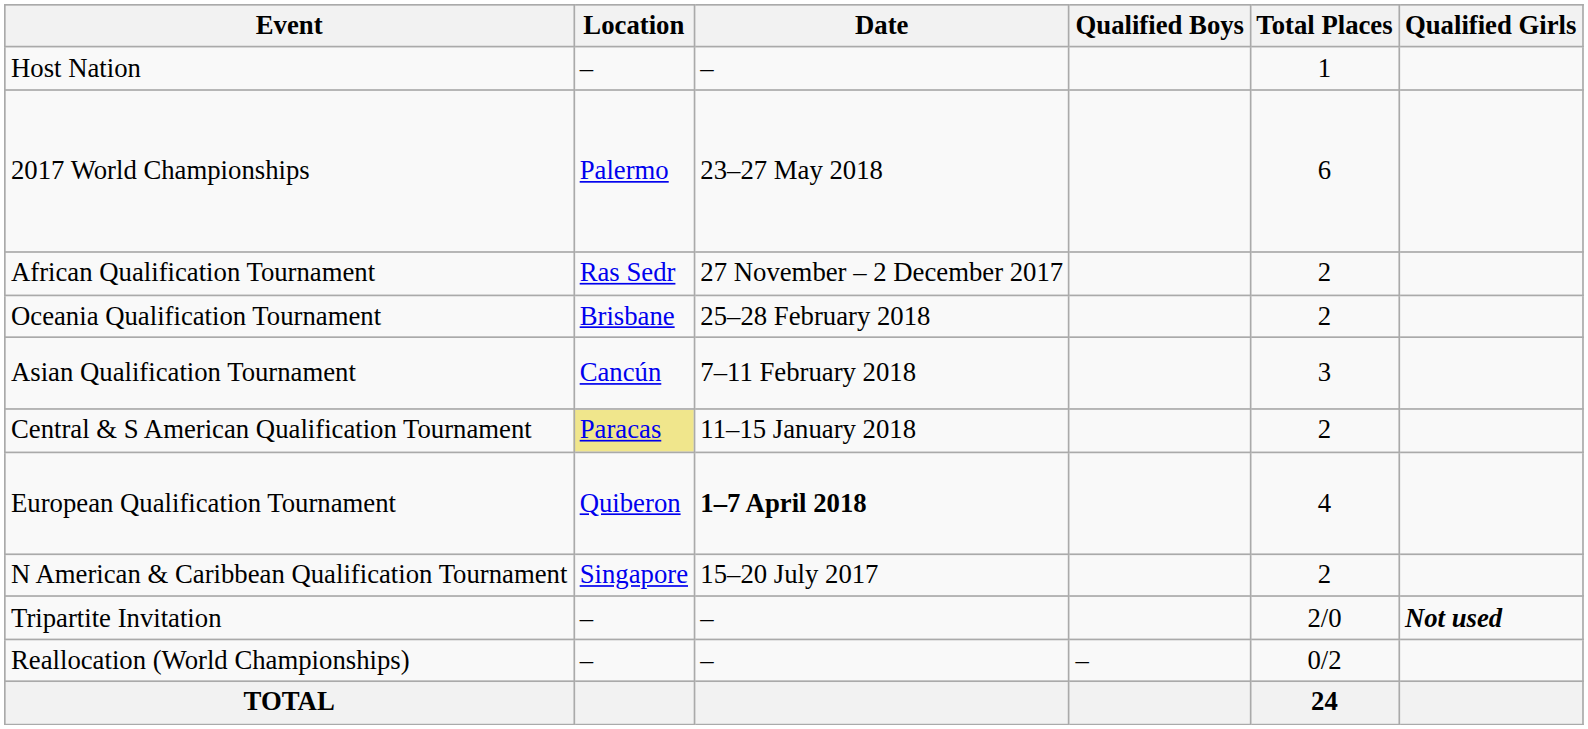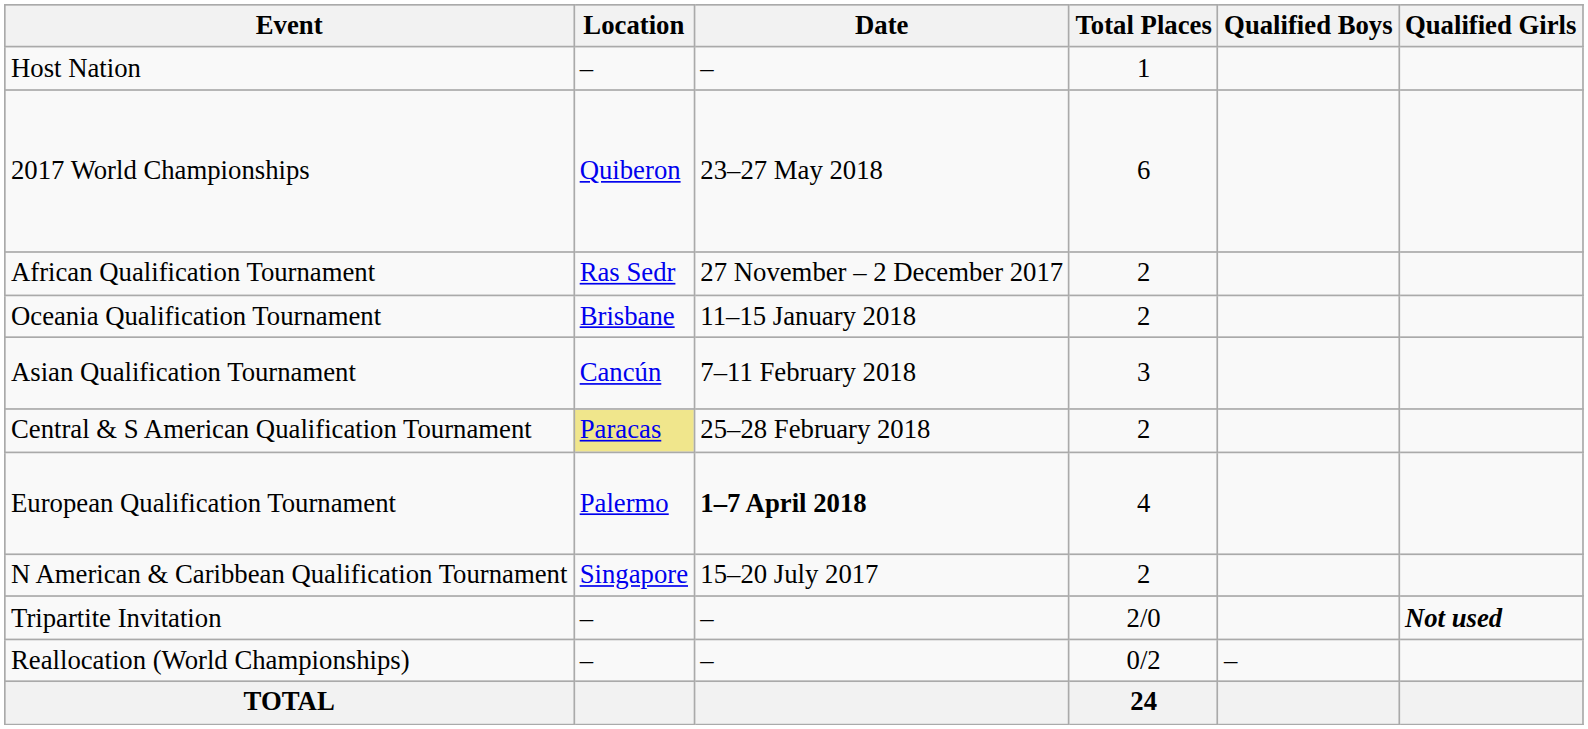 <table class="wikitable">
 <tr>
 <th>Event</th>
 <th>Location</th>
 <th>Date</th>
+<th>Total Places</th>
 <th>Qualified Boys</th>
-<th>Total Places</th>
 <th>Qualified Girls</th>
 </tr>
 <tr>
 <td>Host Nation</td>
 <td>–</td>
 <td>–</td>
+<td align="center">1</td>
 <td></td>
-<td align="center">1</td>
 <td></td>
 </tr>
 <tr>
 <td>2017 World Championships</td>
-<td> <a href='#'>Palermo</a></td>
+<td> <a href='#'>Quiberon</a></td>
 <td>23–27 May 2018</td>
+<td align="center">6</td>
 <td><br><br><br><br><br></td>
-<td align="center">6</td>
 <td><br><br><br><br><br></td>
 </tr>
 <tr>
 <td>African Qualification Tournament</td>
 <td> <a href='#'>Ras Sedr</a></td>
 <td>27 November – 2 December 2017</td>
+<td align="center">2</td>
 <td><br></td>
-<td align="center">2</td>
 <td><br></td>
 </tr>
 <tr>
 <td>Oceania Qualification Tournament</td>
 <td> <a href='#'>Brisbane</a></td>
-<td>25–28 February 2018</td>
+<td>11–15 January 2018</td>
+<td align="center">2</td>
 <td><br></td>
-<td align="center">2</td>
 <td><br></td>
 </tr>
 <tr>
 <td>Asian Qualification Tournament</td>
 <td> <a href='#'>Cancún</a></td>
 <td>7–11 February 2018</td>
+<td align="center">3</td>
 <td><br><br></td>
-<td align="center">3</td>
 <td><br><br></td>
 </tr>
 <tr>
 <td>Central & S American Qualification Tournament</td>
 <td style="background: khaki;"> <a href='#'>Paracas</a></td>
-<td>11–15 January 2018</td>
+<td>25–28 February 2018</td>
+<td align="center">2</td>
 <td><br></td>
-<td align="center">2</td>
 <td><br></td>
 </tr>
 <tr>
 <td>European Qualification Tournament</td>
-<td> <a href='#'>Quiberon</a></td>
+<td> <a href='#'>Palermo</a></td>
 <td><strong>1–7 April 2018</strong></td>
+<td align="center">4</td>
 <td><br><br><br></td>
-<td align="center">4</td>
 <td><br><br><br></td>
 </tr>
 <tr>
 <td>N American & Caribbean Qualification Tournament</td>
 <td> <a href='#'>Singapore</a></td>
 <td>15–20 July 2017</td>
+<td align="center">2</td>
 <td><br></td>
-<td align="center">2</td>
 <td><br></td>
 </tr>
 <tr>
 <td>Tripartite Invitation</td>
 <td>–</td>
 <td>–</td>
+<td align="center">2/0</td>
 <td><br></td>
-<td align="center">2/0</td>
 <td><strong><em>Not used</em></strong></td>
 </tr>
 <tr>
 <td>Reallocation (World Championships)</td>
 <td>–</td>
 <td>–</td>
+<td align="center">0/2</td>
 <td>–</td>
-<td align="center">0/2</td>
 <td><br></td>
 </tr>
 <tr>
 <th>TOTAL</th>
 <th></th>
 <th></th>
+<th>24</th>
 <th></th>
-<th>24</th>
 <th></th>
 </tr>
 </table>
